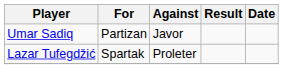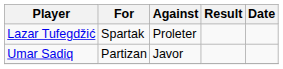 <table class="wikitable">
 <tr>
 <th>Player</th>
 <th>For</th>
 <th>Against</th>
 <th style="text-align:center">Result</th>
 <th>Date</th>
 </tr>
 <tr>
+<td> <a href='#'>Lazar Tufegdžić</a></td>
+<td>Spartak</td>
+<td>Proleter</td>
+<td style="text-align:center"></td>
+<td></td>
+</tr>
+<tr>
 <td> <a href='#'>Umar Sadiq</a></td>
 <td>Partizan</td>
 <td>Javor</td>
 <td style="text-align:center"></td>
 <td></td>
 </tr>
 <tr>
-<td> <a href='#'>Lazar Tufegdžić</a></td>
-<td>Spartak</td>
-<td>Proleter</td>
-<td style="text-align:center"></td>
-<td></td>
-</tr>
-<tr>
 </tr>
 </table>
